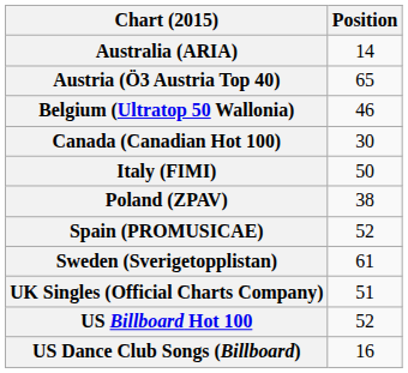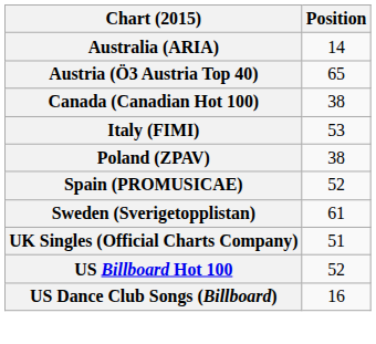 <table class="wikitable sortable plainrowheaders" style="text-align:center">
 <tr>
 <th scope="col">Chart (2015)</th>
 <th scope="col">Position</th>
 </tr>
 <tr>
 <th scope="row">Australia (ARIA)</th>
 <td>14</td>
 </tr>
 <tr>
 <th scope="row">Austria (Ö3 Austria Top 40)</th>
 <td>65</td>
 </tr>
 <tr>
-<th scope="row">Belgium (<a href='#'>Ultratop 50</a> Wallonia)</th>
-<td>46</td>
-</tr>
-<tr>
 <th scope="row">Canada (Canadian Hot 100)</th>
-<td>30</td>
+<td>38</td>
 </tr>
 <tr>
 <th scope="row">Italy (FIMI)</th>
-<td>50</td>
+<td>53</td>
 </tr>
 <tr>
 <th scope="row">Poland (ZPAV)</th>
 <td>38</td>
 </tr>
 <tr>
 <th scope="row">Spain (PROMUSICAE)</th>
 <td>52</td>
 </tr>
 <tr>
 <th scope="row">Sweden (Sverigetopplistan)</th>
 <td>61</td>
 </tr>
 <tr>
 <th scope="row">UK Singles (Official Charts Company)</th>
 <td>51</td>
 </tr>
 <tr>
 <th scope="row">US <a href='#'><em>Billboard</em> Hot 100</a></th>
 <td>52</td>
 </tr>
 <tr>
 <th scope="row">US Dance Club Songs (<em>Billboard</em>)</th>
 <td>16</td>
 </tr>
 </table>
